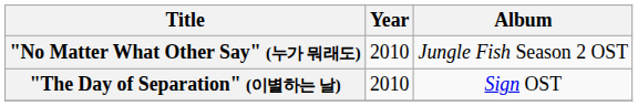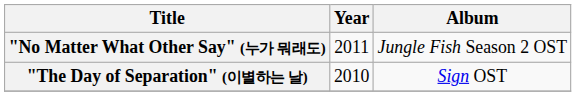 <table class="wikitable plainrowheaders" style="text-align:center;">
 <tr>
 <th scope="col">Title</th>
 <th scope="col">Year</th>
 <th scope="col">Album</th>
 </tr>
 <tr>
 <th scope="row">"No Matter What Other Say" <small>(누가 뭐래도)</small></th>
-<td>2010</td>
+<td>2011</td>
 <td><em>Jungle Fish</em> Season 2 OST</td>
 </tr>
 <tr>
 <th scope="row">"The Day of Separation" <small>(이별하는 날)</small></th>
 <td>2010</td>
 <td><em><a href='#'>Sign</a></em> OST</td>
 </tr>
 <tr>
 </tr>
 </table>
